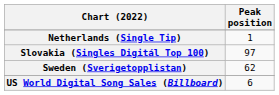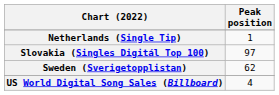 <table class="wikitable sortable plainrowheaders" style="text-align:center">
 <tr>
 <th scope="col">Chart (2022)</th>
 <th scope="col">Peak<br>position</th>
 </tr>
 <tr>
 </tr>
 <tr>
 </tr>
 <tr>
 </tr>
 <tr>
 </tr>
 <tr>
 </tr>
 <tr>
 <th scope="row">Netherlands (<a href='#'>Single Tip</a>)</th>
 <td>1</td>
 </tr>
 <tr>
 <th scope="row">Slovakia (<a href='#'>Singles Digitál Top 100</a>)</th>
 <td>97</td>
 </tr>
 <tr>
 <th scope="row">Sweden (<a href='#'>Sverigetopplistan</a>)</th>
 <td>62</td>
 </tr>
 <tr>
 </tr>
 <tr>
 </tr>
 <tr>
 <th scope="row">US <a href='#'>World Digital Song Sales</a> (<em><a href='#'>Billboard</a></em>)</th>
-<td>6</td>
+<td>4</td>
 </tr>
 </table>
